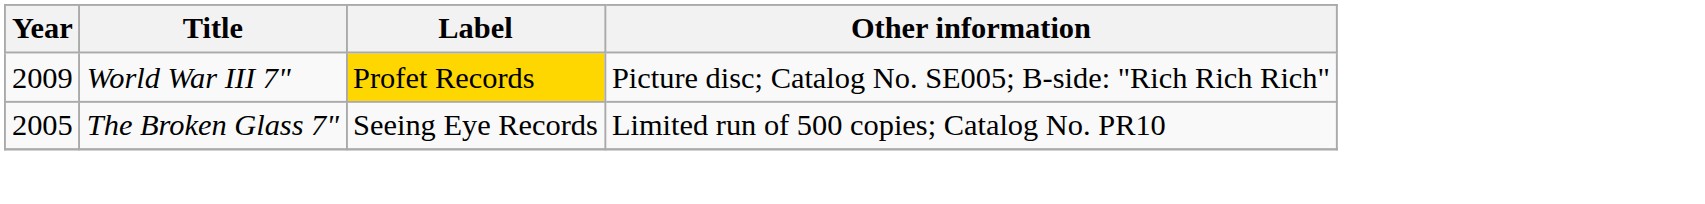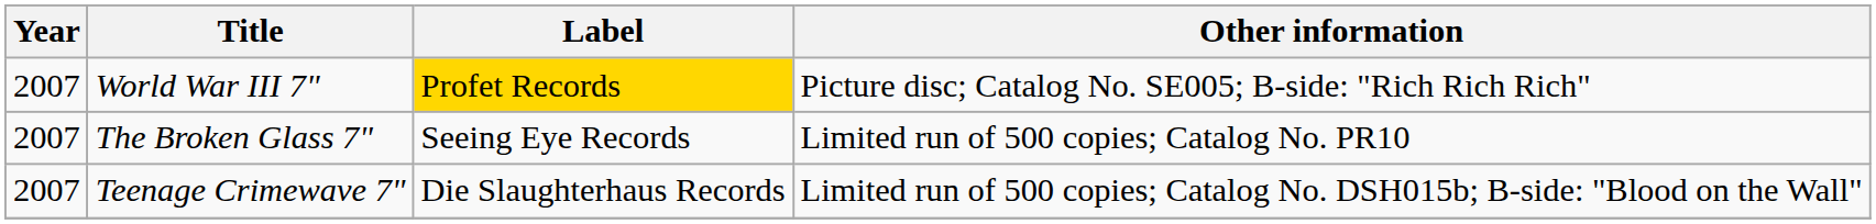 <table class="wikitable">
 <tr>
 <th>Year</th>
 <th>Title</th>
 <th>Label</th>
 <th>Other information</th>
 </tr>
 <tr>
-<td>2009</td>
+<td>2007</td>
 <td><em>World War III 7"</em></td>
 <td style="background: gold;">Profet Records</td>
 <td>Picture disc; Catalog No. SE005; B-side: "Rich Rich Rich"</td>
 </tr>
 <tr>
-<td>2005</td>
+<td>2007</td>
 <td><em>The Broken Glass 7"</em></td>
 <td>Seeing Eye Records</td>
 <td>Limited run of 500 copies; Catalog No. PR10</td>
 </tr>
 <tr>
+<td>2007</td>
+<td><em>Teenage Crimewave 7"</em></td>
+<td>Die Slaughterhaus Records</td>
+<td>Limited run of 500 copies; Catalog No. DSH015b; B-side: "Blood on the Wall"</td>
+</tr>
+<tr>
 </tr>
 </table>
